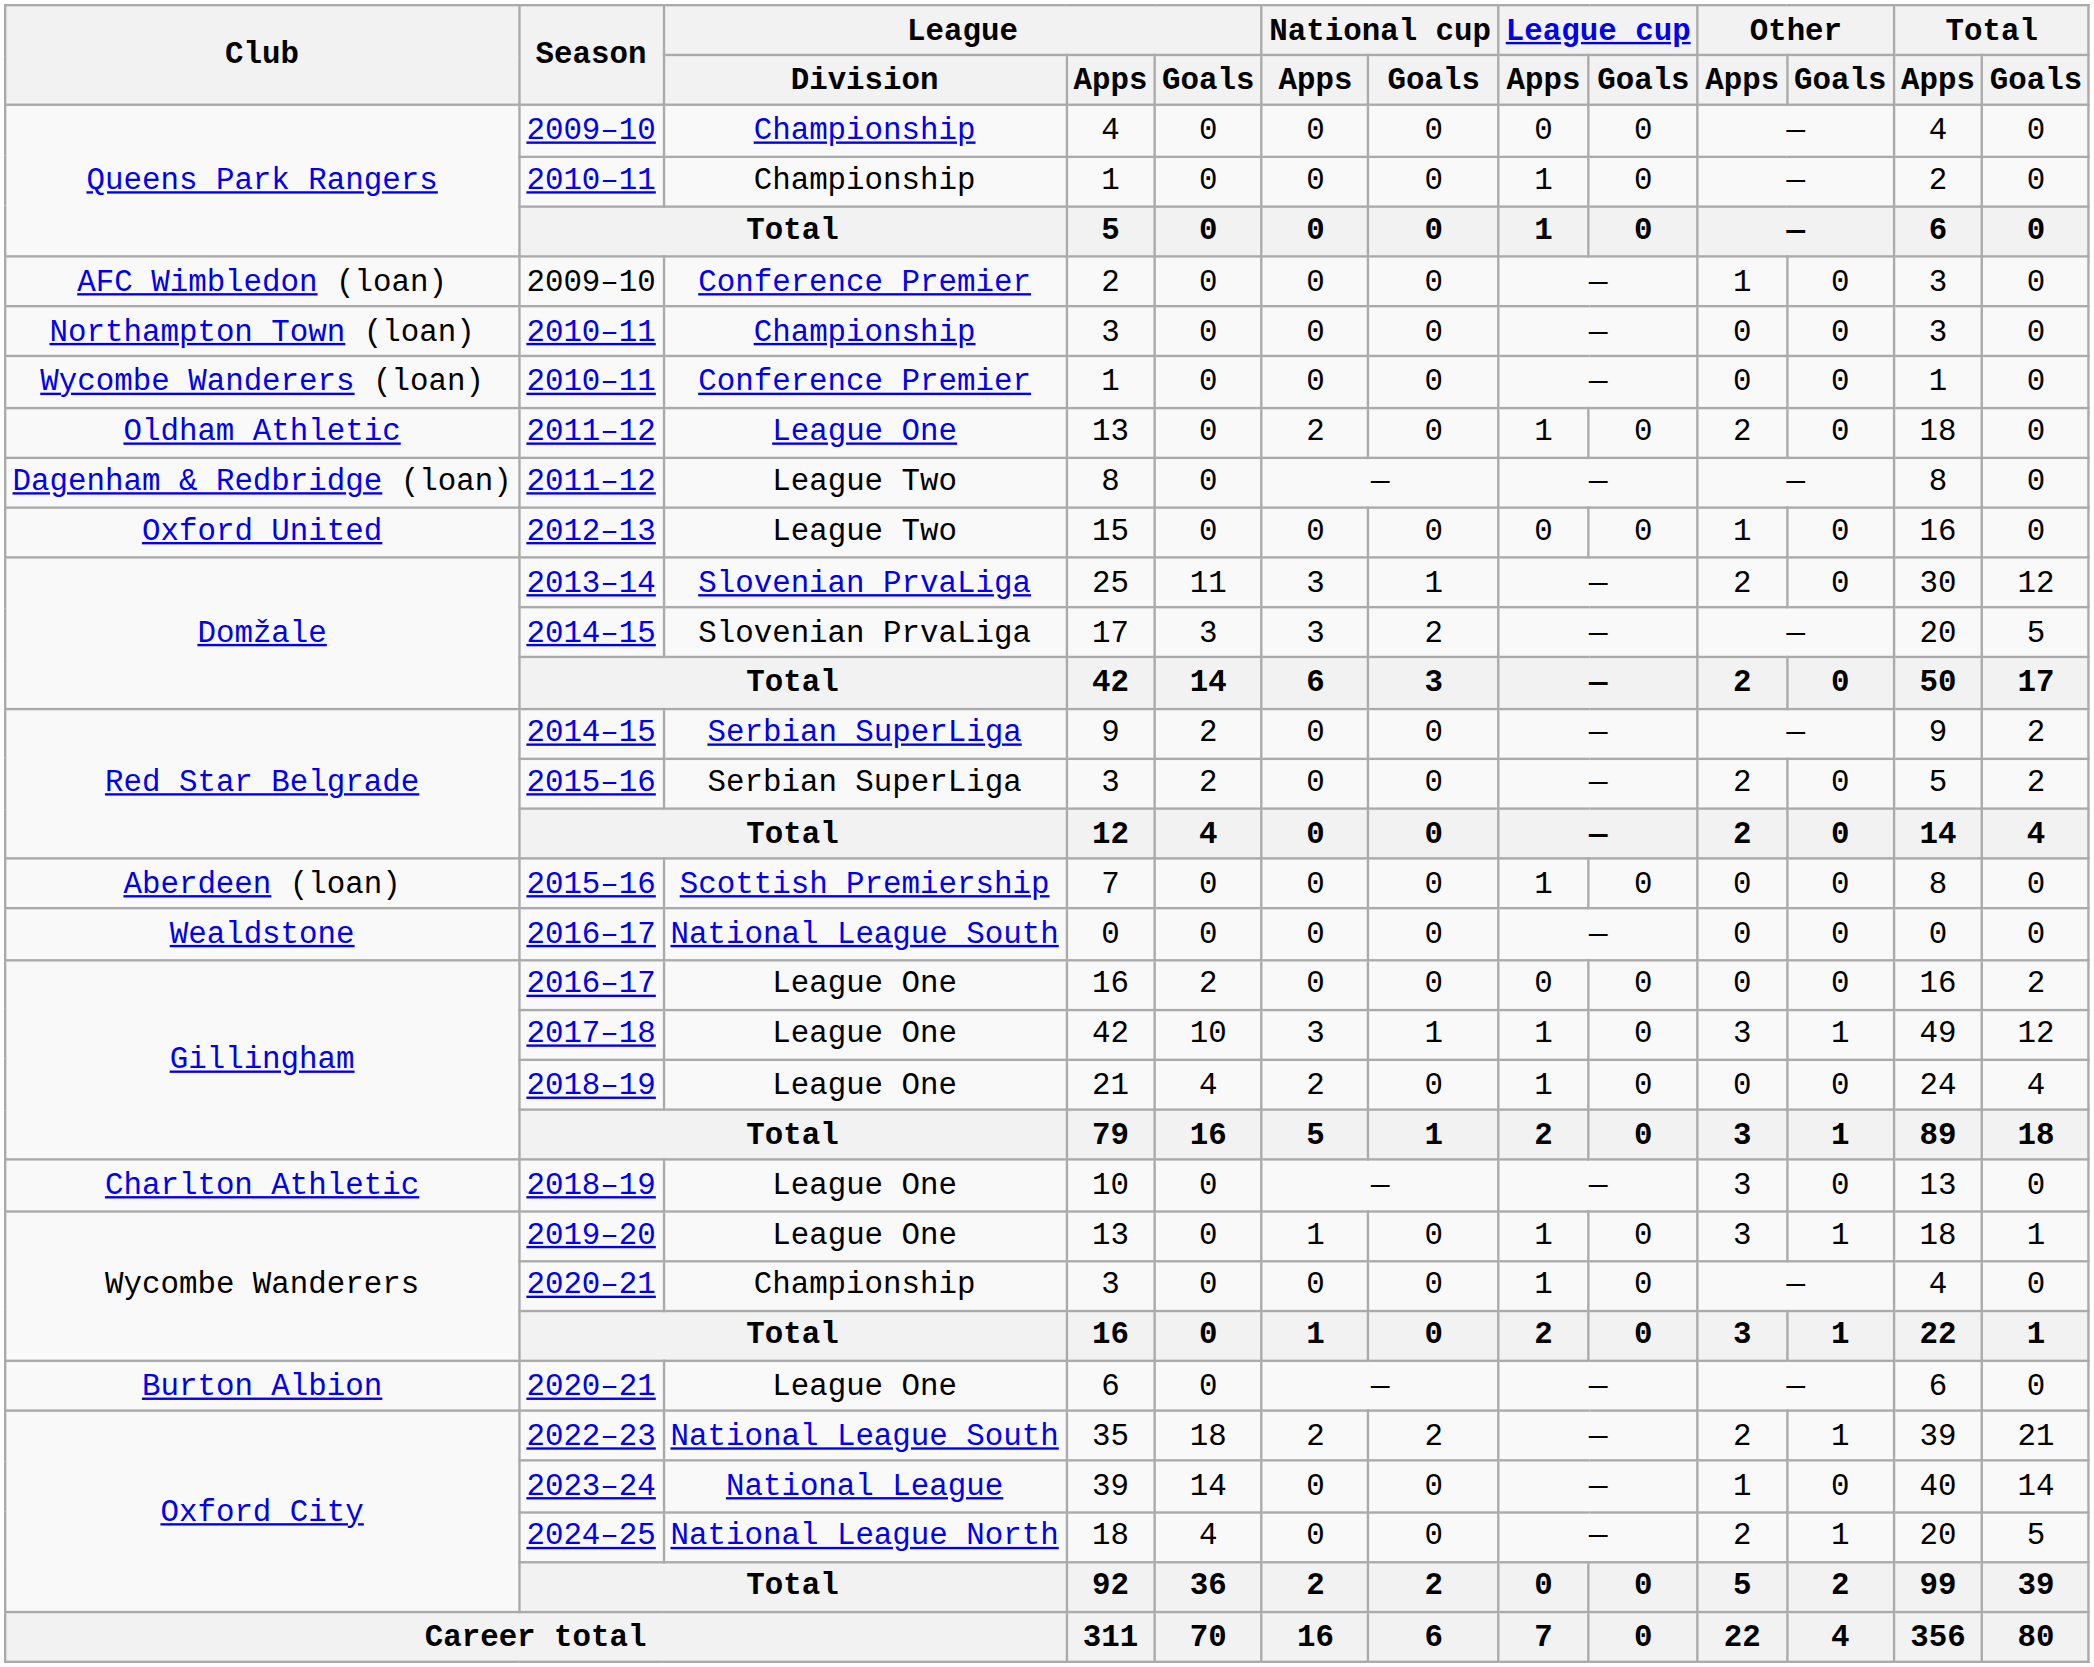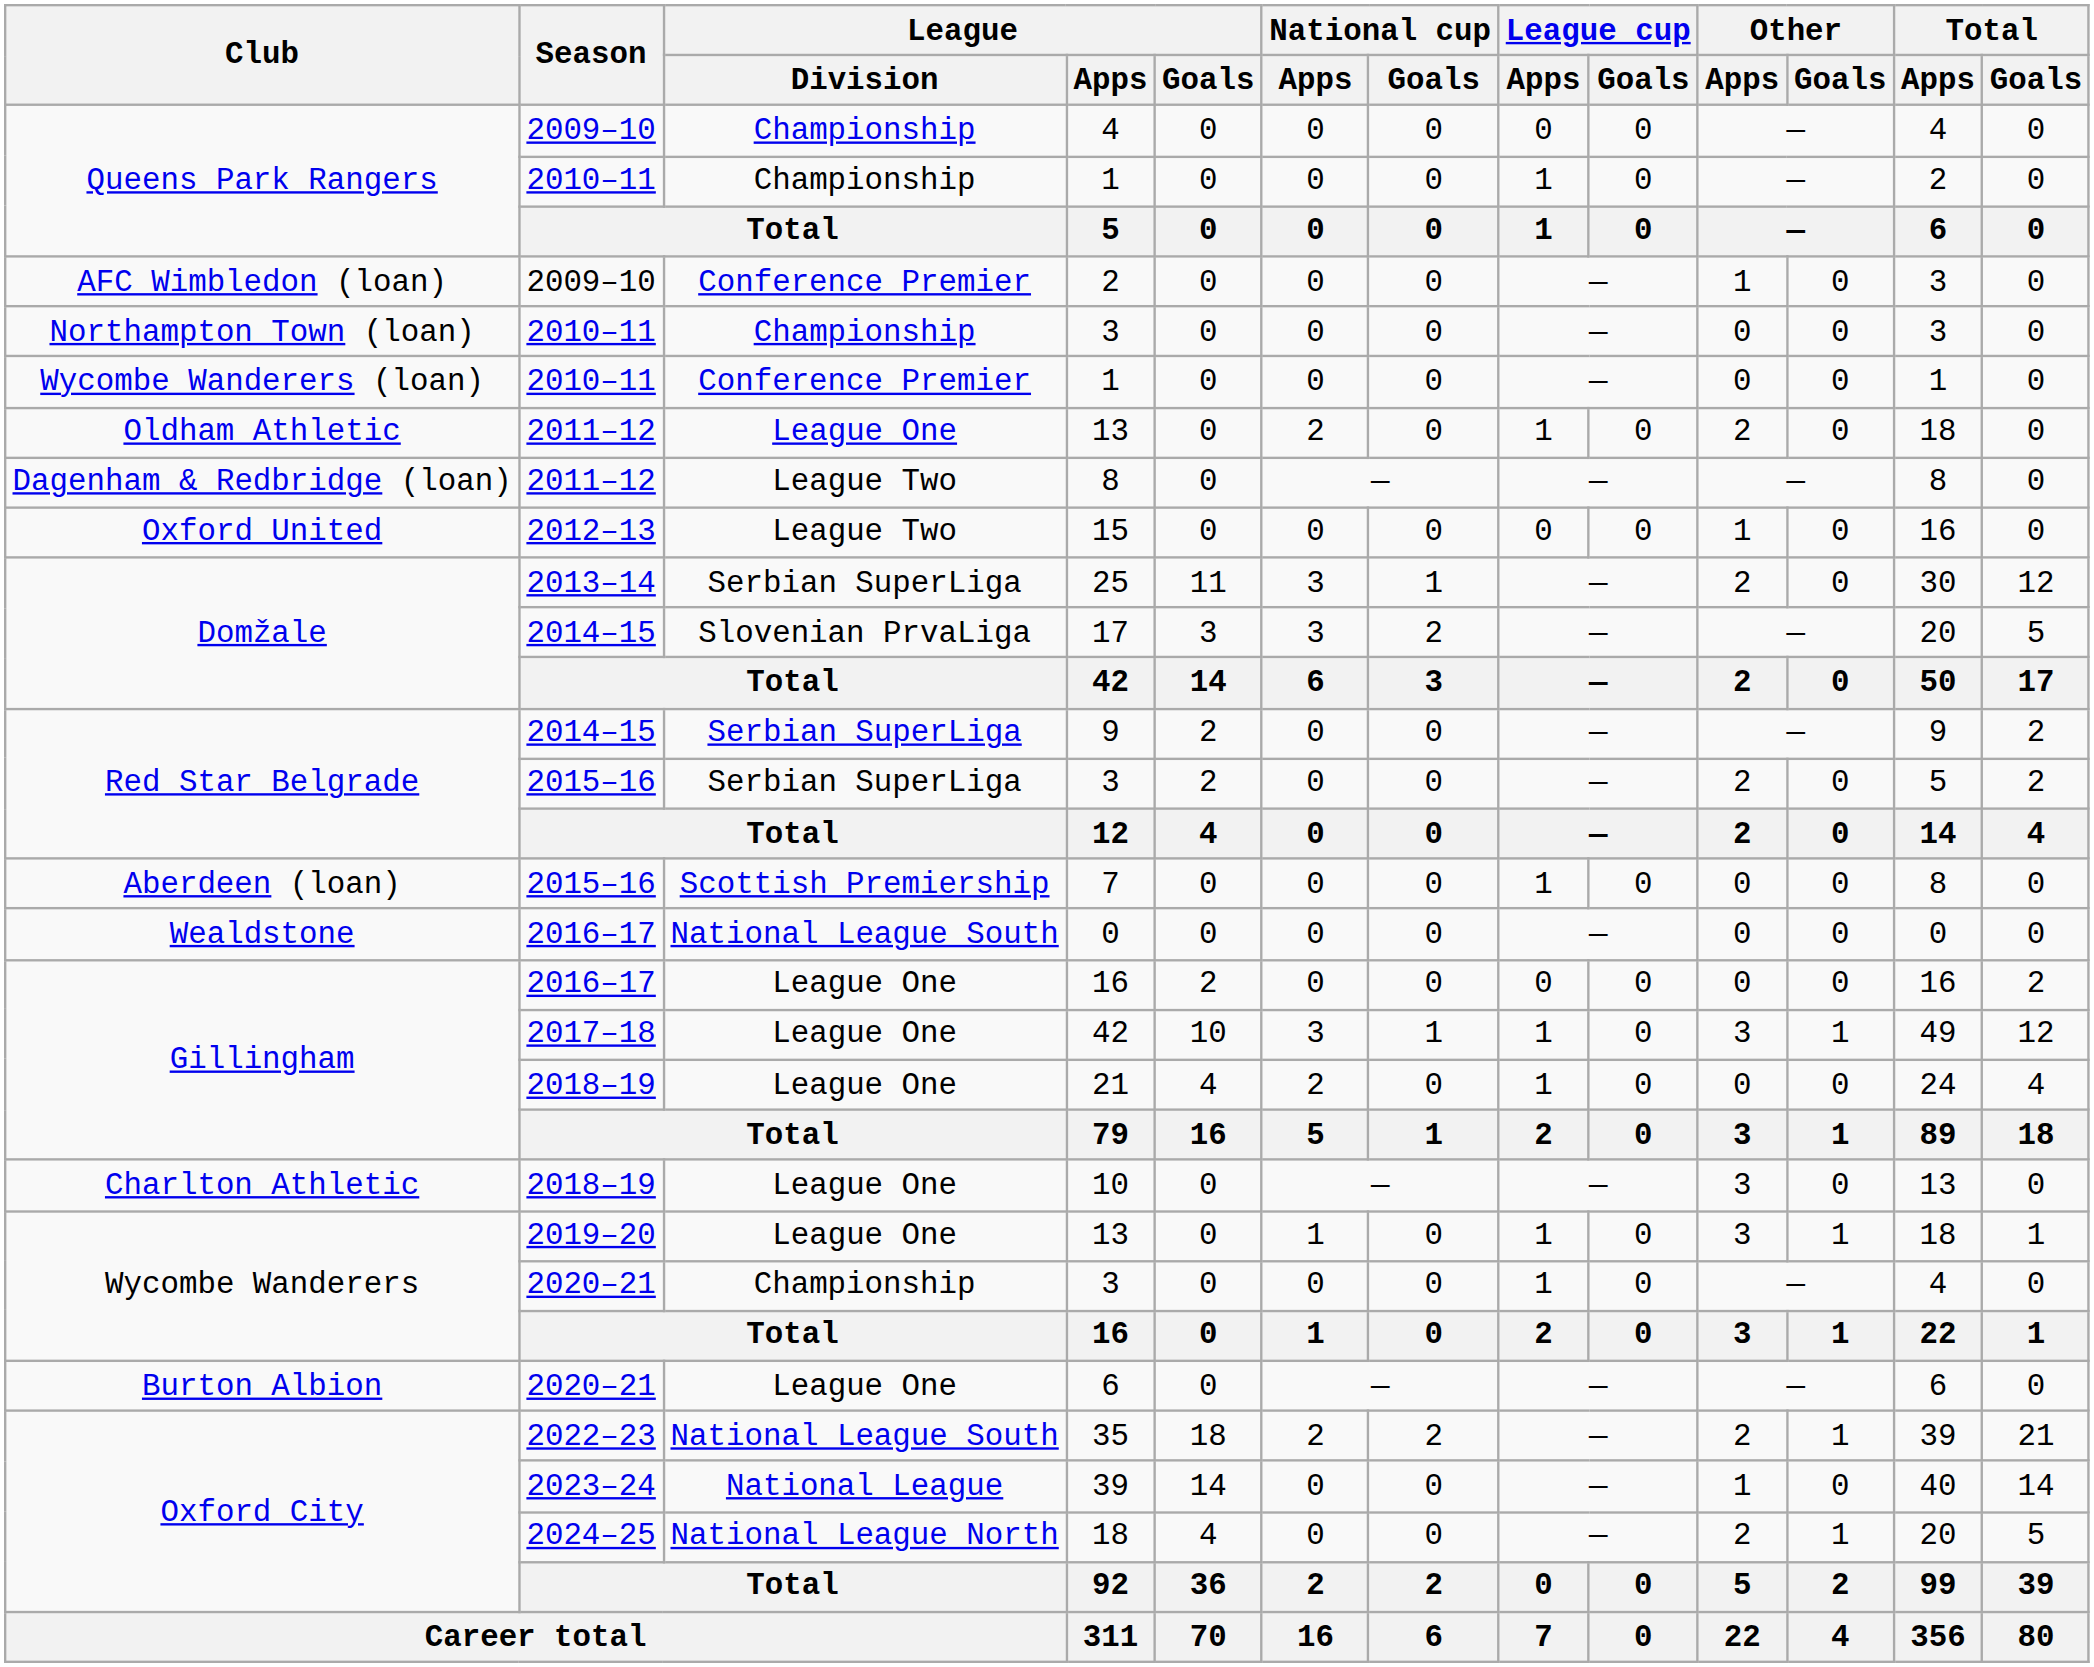 <table class="wikitable" style="text-align:center">
 <tr>
 <th rowspan="2">Club</th>
 <th rowspan="2">Season</th>
 <th colspan="3">League</th>
 <th colspan="2">National cup</th>
 <th colspan="2"><a href='#'>League cup</a></th>
 <th colspan="2">Other</th>
 <th colspan="2">Total</th>
 </tr>
 <tr>
 <th>Division</th>
 <th>Apps</th>
 <th>Goals</th>
 <th>Apps</th>
 <th>Goals</th>
 <th>Apps</th>
 <th>Goals</th>
 <th>Apps</th>
 <th>Goals</th>
 <th>Apps</th>
 <th>Goals</th>
 </tr>
 <tr>
 <td rowspan="3"><a href='#'>Queens Park Rangers</a></td>
 <td><a href='#'>2009–10</a></td>
 <td><a href='#'>Championship</a></td>
 <td>4</td>
 <td>0</td>
 <td>0</td>
 <td>0</td>
 <td>0</td>
 <td>0</td>
 <td colspan="2">—</td>
 <td>4</td>
 <td>0</td>
 </tr>
 <tr>
 <td><a href='#'>2010–11</a></td>
 <td>Championship</td>
 <td>1</td>
 <td>0</td>
 <td>0</td>
 <td>0</td>
 <td>1</td>
 <td>0</td>
 <td colspan="2">—</td>
 <td>2</td>
 <td>0</td>
 </tr>
 <tr>
 <th colspan="2">Total</th>
 <th>5</th>
 <th>0</th>
 <th>0</th>
 <th>0</th>
 <th>1</th>
 <th>0</th>
 <th colspan="2">—</th>
 <th>6</th>
 <th>0</th>
 </tr>
 <tr>
 <td><a href='#'>AFC Wimbledon</a> (loan)</td>
 <td>2009–10</td>
 <td><a href='#'>Conference Premier</a></td>
 <td>2</td>
 <td>0</td>
 <td>0</td>
 <td>0</td>
 <td colspan="2">—</td>
 <td>1</td>
 <td>0</td>
 <td>3</td>
 <td>0</td>
 </tr>
 <tr>
 <td><a href='#'>Northampton Town</a> (loan)</td>
 <td><a href='#'>2010–11</a></td>
 <td><a href='#'>Championship</a></td>
 <td>3</td>
 <td>0</td>
 <td>0</td>
 <td>0</td>
 <td colspan="2">—</td>
 <td>0</td>
 <td>0</td>
 <td>3</td>
 <td>0</td>
 </tr>
 <tr>
 <td><a href='#'>Wycombe Wanderers</a> (loan)</td>
 <td><a href='#'>2010–11</a></td>
 <td><a href='#'>Conference Premier</a></td>
 <td>1</td>
 <td>0</td>
 <td>0</td>
 <td>0</td>
 <td colspan="2">—</td>
 <td>0</td>
 <td>0</td>
 <td>1</td>
 <td>0</td>
 </tr>
 <tr>
 <td><a href='#'>Oldham Athletic</a></td>
 <td><a href='#'>2011–12</a></td>
 <td><a href='#'>League One</a></td>
 <td>13</td>
 <td>0</td>
 <td>2</td>
 <td>0</td>
 <td>1</td>
 <td>0</td>
 <td>2</td>
 <td>0</td>
 <td>18</td>
 <td>0</td>
 </tr>
 <tr>
 <td><a href='#'>Dagenham & Redbridge</a> (loan)</td>
 <td><a href='#'>2011–12</a></td>
 <td>League Two</td>
 <td>8</td>
 <td>0</td>
 <td colspan="2">—</td>
 <td colspan="2">—</td>
 <td colspan="2">—</td>
 <td>8</td>
 <td>0</td>
 </tr>
 <tr>
 <td><a href='#'>Oxford United</a></td>
 <td><a href='#'>2012–13</a></td>
 <td>League Two</td>
 <td>15</td>
 <td>0</td>
 <td>0</td>
 <td>0</td>
 <td>0</td>
 <td>0</td>
 <td>1</td>
 <td>0</td>
 <td>16</td>
 <td>0</td>
 </tr>
 <tr>
 <td rowspan="3"><a href='#'>Domžale</a></td>
 <td><a href='#'>2013–14</a></td>
-<td><a href='#'>Slovenian PrvaLiga</a></td>
+<td>Serbian SuperLiga</td>
 <td>25</td>
 <td>11</td>
 <td>3</td>
 <td>1</td>
 <td colspan="2">—</td>
 <td>2</td>
 <td>0</td>
 <td>30</td>
 <td>12</td>
 </tr>
 <tr>
 <td><a href='#'>2014–15</a></td>
 <td>Slovenian PrvaLiga</td>
 <td>17</td>
 <td>3</td>
 <td>3</td>
 <td>2</td>
 <td colspan="2">—</td>
 <td colspan="2">—</td>
 <td>20</td>
 <td>5</td>
 </tr>
 <tr>
 <th colspan="2">Total</th>
 <th>42</th>
 <th>14</th>
 <th>6</th>
 <th>3</th>
 <th colspan="2">—</th>
 <th>2</th>
 <th>0</th>
 <th>50</th>
 <th>17</th>
 </tr>
 <tr>
 <td rowspan="3"><a href='#'>Red Star Belgrade</a></td>
 <td><a href='#'>2014–15</a></td>
 <td><a href='#'>Serbian SuperLiga</a></td>
 <td>9</td>
 <td>2</td>
 <td>0</td>
 <td>0</td>
 <td colspan="2">—</td>
 <td colspan="2">—</td>
 <td>9</td>
 <td>2</td>
 </tr>
 <tr>
 <td><a href='#'>2015–16</a></td>
 <td>Serbian SuperLiga</td>
 <td>3</td>
 <td>2</td>
 <td>0</td>
 <td>0</td>
 <td colspan="2">—</td>
 <td>2</td>
 <td>0</td>
 <td>5</td>
 <td>2</td>
 </tr>
 <tr>
 <th colspan="2">Total</th>
 <th>12</th>
 <th>4</th>
 <th>0</th>
 <th>0</th>
 <th colspan="2">—</th>
 <th>2</th>
 <th>0</th>
 <th>14</th>
 <th>4</th>
 </tr>
 <tr>
 <td><a href='#'>Aberdeen</a> (loan)</td>
 <td><a href='#'>2015–16</a></td>
 <td><a href='#'>Scottish Premiership</a></td>
 <td>7</td>
 <td>0</td>
 <td>0</td>
 <td>0</td>
 <td>1</td>
 <td>0</td>
 <td>0</td>
 <td>0</td>
 <td>8</td>
 <td>0</td>
 </tr>
 <tr>
 <td><a href='#'>Wealdstone</a></td>
 <td><a href='#'>2016–17</a></td>
 <td><a href='#'>National League South</a></td>
 <td>0</td>
 <td>0</td>
 <td>0</td>
 <td>0</td>
 <td colspan="2">—</td>
 <td>0</td>
 <td>0</td>
 <td>0</td>
 <td>0</td>
 </tr>
 <tr>
 <td rowspan="4"><a href='#'>Gillingham</a></td>
 <td><a href='#'>2016–17</a></td>
 <td>League One</td>
 <td>16</td>
 <td>2</td>
 <td>0</td>
 <td>0</td>
 <td>0</td>
 <td>0</td>
 <td>0</td>
 <td>0</td>
 <td>16</td>
 <td>2</td>
 </tr>
 <tr>
 <td><a href='#'>2017–18</a></td>
 <td>League One</td>
 <td>42</td>
 <td>10</td>
 <td>3</td>
 <td>1</td>
 <td>1</td>
 <td>0</td>
 <td>3</td>
 <td>1</td>
 <td>49</td>
 <td>12</td>
 </tr>
 <tr>
 <td><a href='#'>2018–19</a></td>
 <td>League One</td>
 <td>21</td>
 <td>4</td>
 <td>2</td>
 <td>0</td>
 <td>1</td>
 <td>0</td>
 <td>0</td>
 <td>0</td>
 <td>24</td>
 <td>4</td>
 </tr>
 <tr>
 <th colspan="2">Total</th>
 <th>79</th>
 <th>16</th>
 <th>5</th>
 <th>1</th>
 <th>2</th>
 <th>0</th>
 <th>3</th>
 <th>1</th>
 <th>89</th>
 <th>18</th>
 </tr>
 <tr>
 <td><a href='#'>Charlton Athletic</a></td>
 <td><a href='#'>2018–19</a></td>
 <td>League One</td>
 <td>10</td>
 <td>0</td>
 <td colspan="2">—</td>
 <td colspan="2">—</td>
 <td>3</td>
 <td>0</td>
 <td>13</td>
 <td>0</td>
 </tr>
 <tr>
 <td rowspan="3">Wycombe Wanderers</td>
 <td><a href='#'>2019–20</a></td>
 <td>League One</td>
 <td>13</td>
 <td>0</td>
 <td>1</td>
 <td>0</td>
 <td>1</td>
 <td>0</td>
 <td>3</td>
 <td>1</td>
 <td>18</td>
 <td>1</td>
 </tr>
 <tr>
 <td><a href='#'>2020–21</a></td>
 <td>Championship</td>
 <td>3</td>
 <td>0</td>
 <td>0</td>
 <td>0</td>
 <td>1</td>
 <td>0</td>
 <td colspan="2">—</td>
 <td>4</td>
 <td>0</td>
 </tr>
 <tr>
 <th colspan="2">Total</th>
 <th>16</th>
 <th>0</th>
 <th>1</th>
 <th>0</th>
 <th>2</th>
 <th>0</th>
 <th>3</th>
 <th>1</th>
 <th>22</th>
 <th>1</th>
 </tr>
 <tr>
 <td><a href='#'>Burton Albion</a></td>
 <td><a href='#'>2020–21</a></td>
 <td>League One</td>
 <td>6</td>
 <td>0</td>
 <td colspan="2">—</td>
 <td colspan="2">—</td>
 <td colspan="2">—</td>
 <td>6</td>
 <td>0</td>
 </tr>
 <tr>
 <td rowspan="4"><a href='#'>Oxford City</a></td>
 <td><a href='#'>2022–23</a></td>
 <td><a href='#'>National League South</a></td>
 <td>35</td>
 <td>18</td>
 <td>2</td>
 <td>2</td>
 <td colspan="2">—</td>
 <td>2</td>
 <td>1</td>
 <td>39</td>
 <td>21</td>
 </tr>
 <tr>
 <td><a href='#'>2023–24</a></td>
 <td><a href='#'>National League</a></td>
 <td>39</td>
 <td>14</td>
 <td>0</td>
 <td>0</td>
 <td colspan="2">—</td>
 <td>1</td>
 <td>0</td>
 <td>40</td>
 <td>14</td>
 </tr>
 <tr>
 <td><a href='#'>2024–25</a></td>
 <td><a href='#'>National League North</a></td>
 <td>18</td>
 <td>4</td>
 <td>0</td>
 <td>0</td>
 <td colspan="2">—</td>
 <td>2</td>
 <td>1</td>
 <td>20</td>
 <td>5</td>
 </tr>
 <tr>
 <th colspan="2">Total</th>
 <th>92</th>
 <th>36</th>
 <th>2</th>
 <th>2</th>
 <th>0</th>
 <th>0</th>
 <th>5</th>
 <th>2</th>
 <th>99</th>
 <th>39</th>
 </tr>
 <tr>
 <th colspan="3">Career total</th>
 <th>311</th>
 <th>70</th>
 <th>16</th>
 <th>6</th>
 <th>7</th>
 <th>0</th>
 <th>22</th>
 <th>4</th>
 <th>356</th>
 <th>80</th>
 </tr>
 </table>
